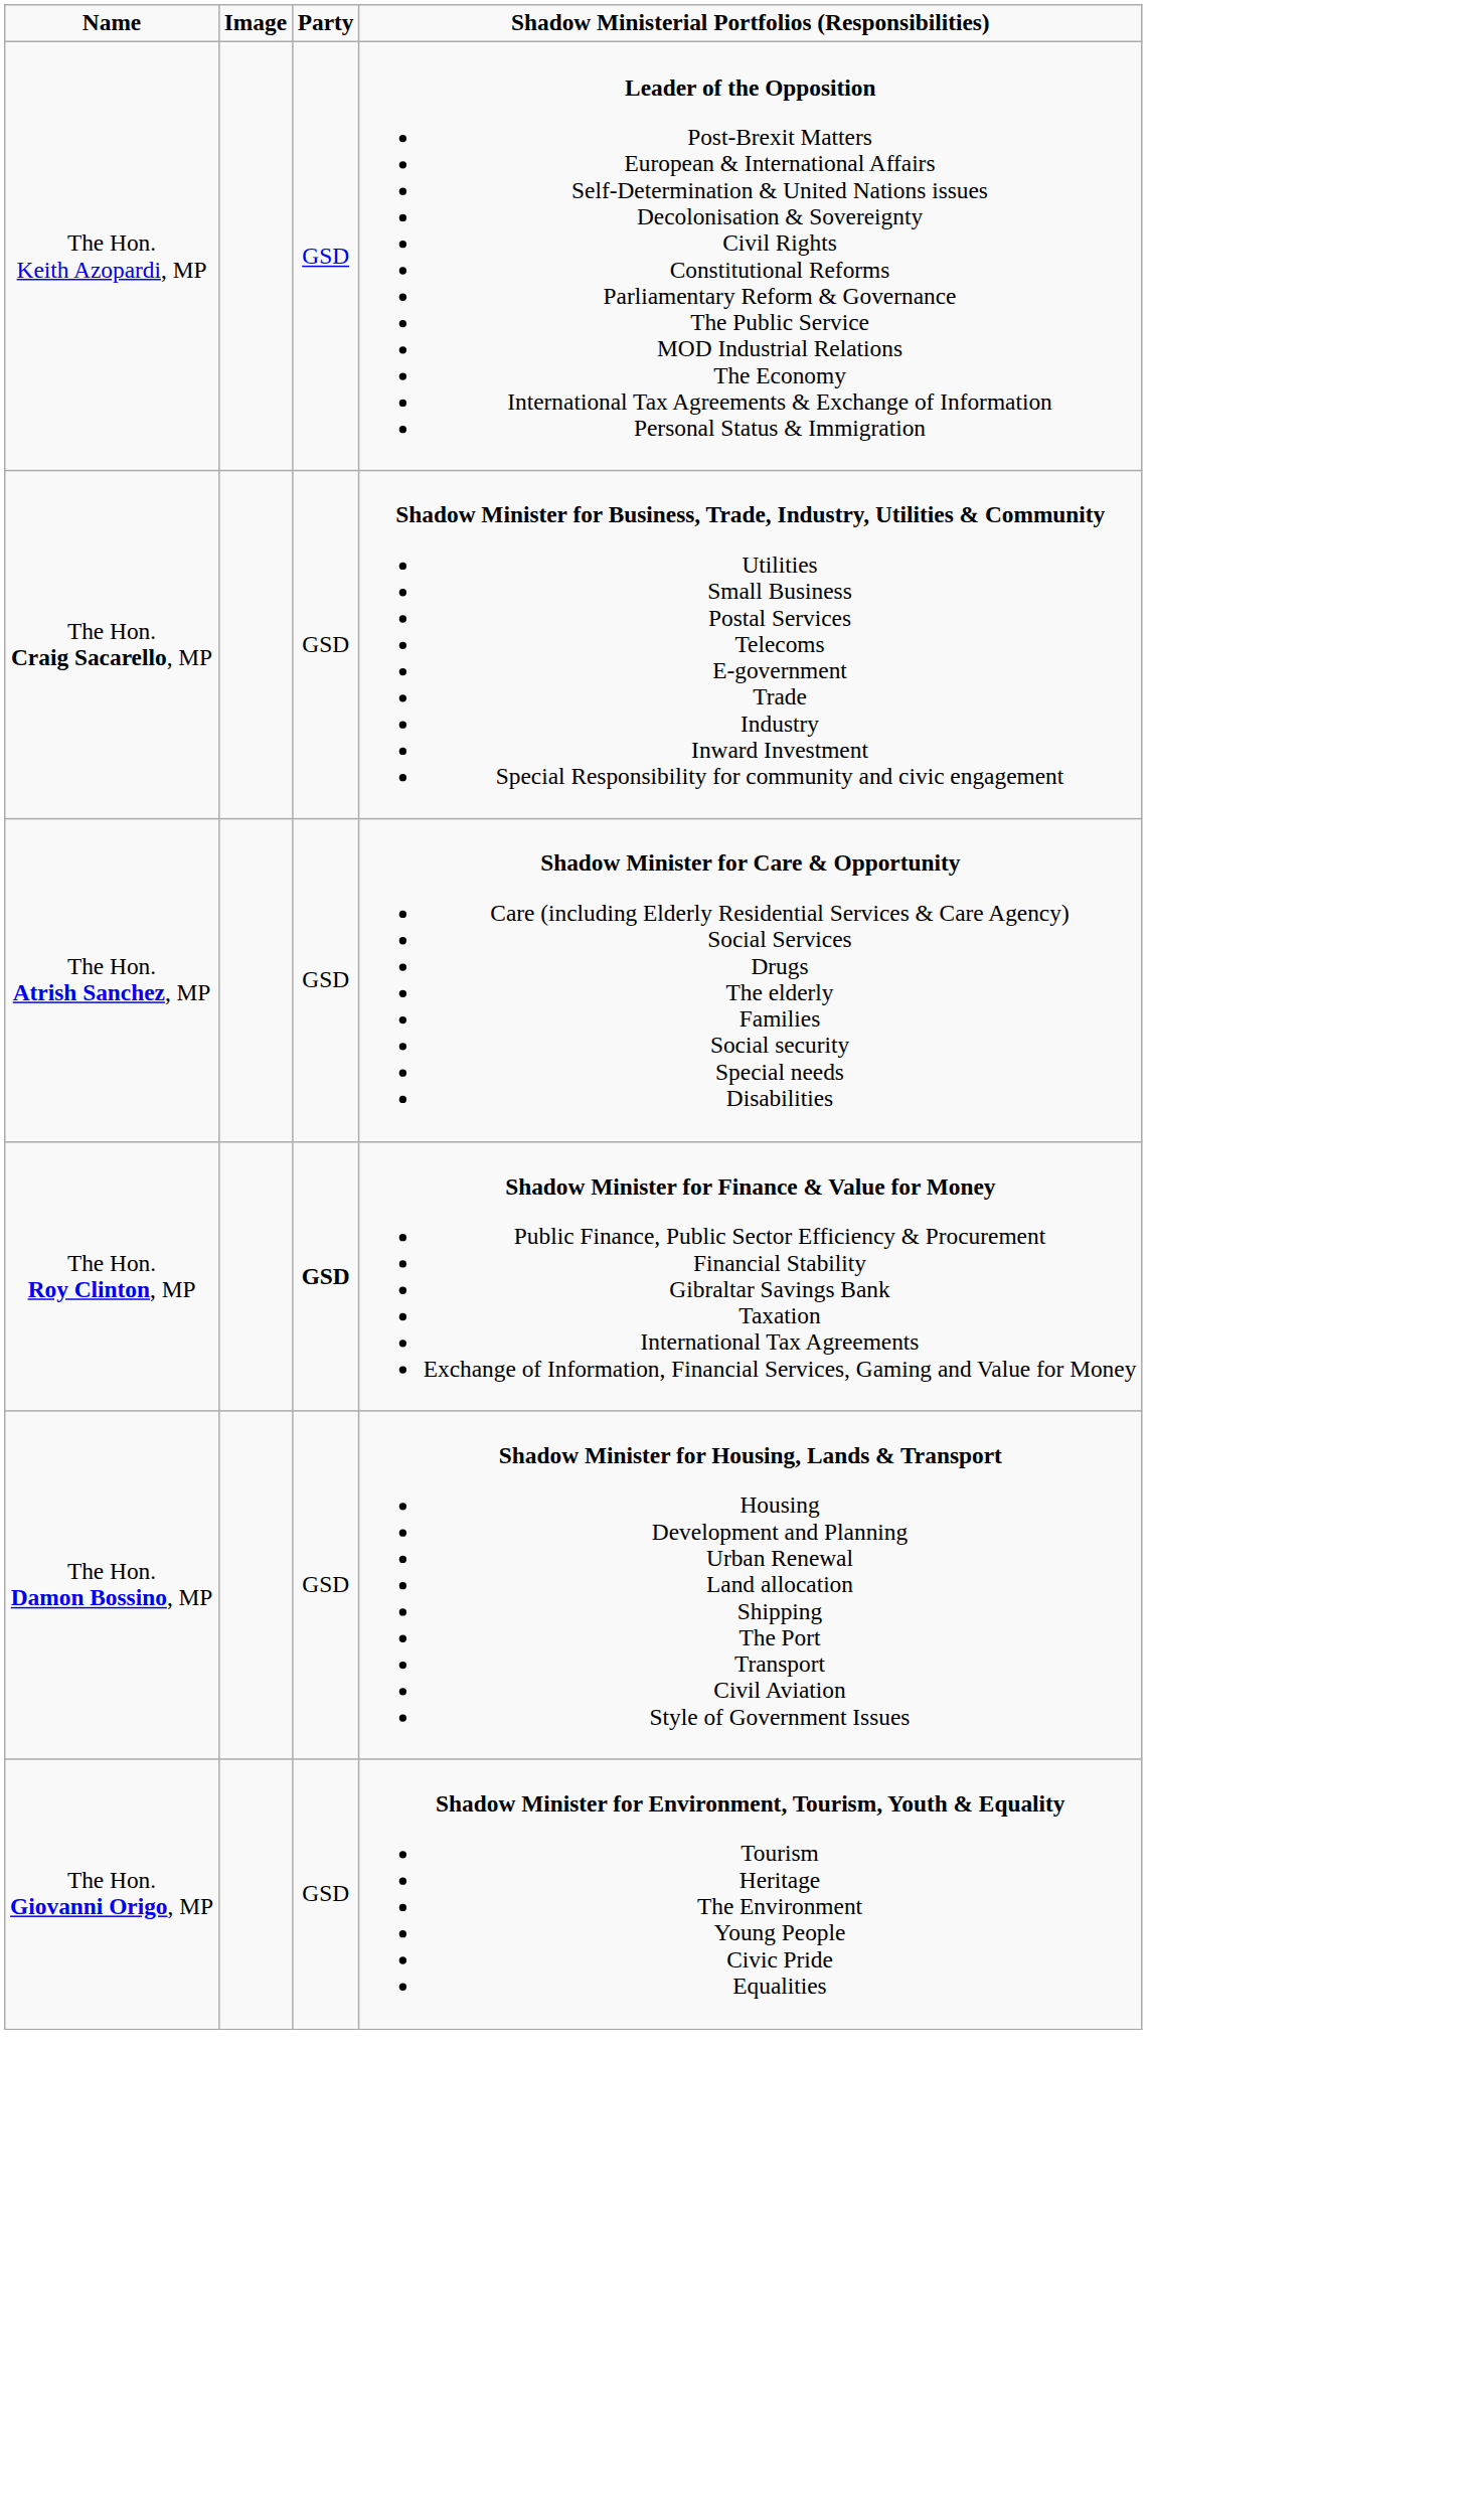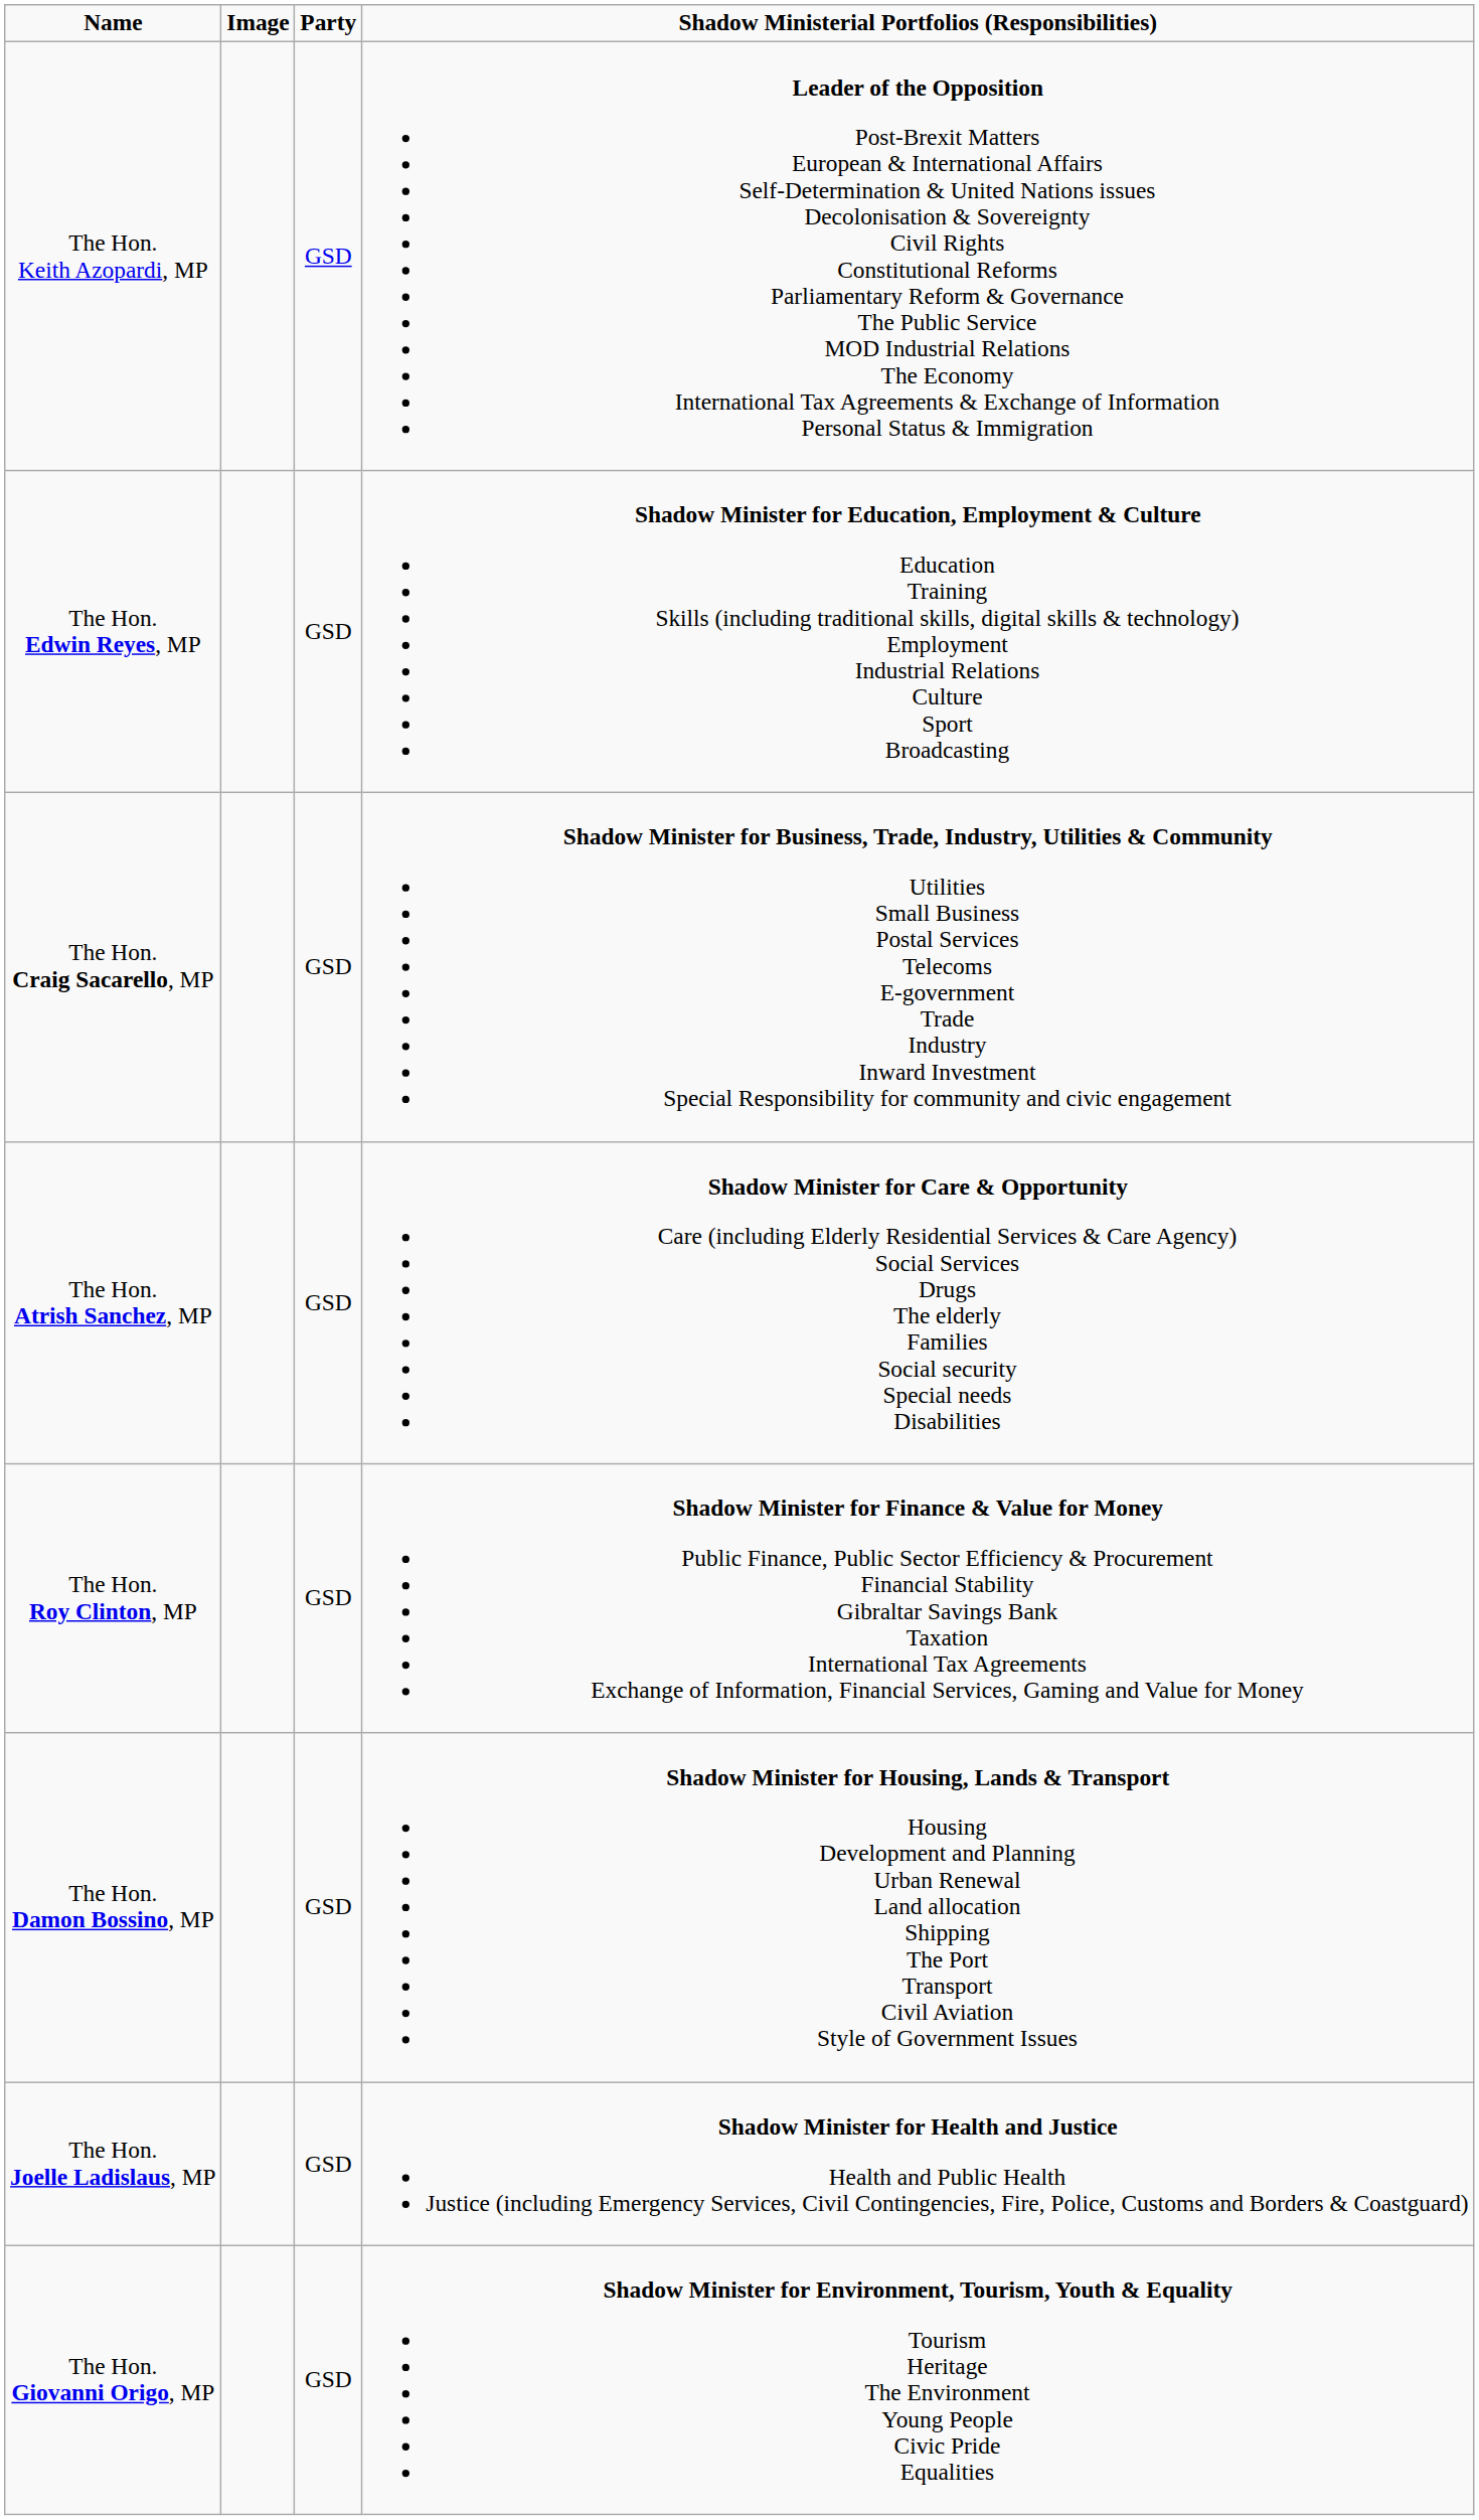 <table class="wikitable" style="text-align:center">
 <tr>
 <td><strong>Name</strong></td>
 <td><strong>Image</strong></td>
 <td><strong>Party</strong></td>
 <td><strong>Shadow Ministerial Portfolios (Responsibilities)</strong></td>
 </tr>
 <tr>
 <td>The Hon.<br><a href='#'>Keith Azopardi</a>, MP</td>
 <td></td>
 <td><a href='#'>GSD</a></td>
 <td><br><strong>Leader of the Opposition</strong><ul><li>Post-Brexit Matters</li><li>European & International Affairs</li><li>Self-Determination & United Nations issues</li><li>Decolonisation & Sovereignty</li><li>Civil Rights</li><li>Constitutional Reforms</li><li>Parliamentary Reform & Governance</li><li>The Public Service</li><li>MOD Industrial Relations</li><li>The Economy</li><li>International Tax Agreements & Exchange of Information</li><li>Personal Status & Immigration</li></ul></td>
+</tr>
+<tr>
+<td>The Hon.<br><strong><a href='#'>Edwin Reyes</a></strong>, MP</td>
+<td></td>
+<td>GSD</td>
+<td><br><strong>Shadow Minister for Education, Employment & Culture</strong><ul><li>Education</li><li>Training</li><li>Skills (including traditional skills, digital skills & technology)</li><li>Employment</li><li>Industrial Relations</li><li>Culture</li><li>Sport</li><li>Broadcasting</li></ul></td>
 </tr>
 <tr>
 <td>The Hon.<br><strong>Craig Sacarello</strong>, MP</td>
 <td></td>
 <td>GSD</td>
 <td><br><strong>Shadow Minister for Business, Trade, Industry, Utilities & Community</strong><ul><li>Utilities</li><li>Small Business</li><li>Postal Services</li><li>Telecoms</li><li>E-government</li><li>Trade</li><li>Industry</li><li>Inward Investment</li><li>Special Responsibility for community and civic engagement</li></ul></td>
 </tr>
 <tr>
 <td>The Hon.<br><strong><a href='#'>Atrish Sanchez</a></strong>, MP</td>
 <td></td>
 <td>GSD</td>
 <td><br><strong>Shadow Minister for Care & Opportunity</strong><ul><li>Care (including Elderly Residential Services & Care Agency)</li><li>Social Services</li><li>Drugs</li><li>The elderly</li><li>Families</li><li>Social security</li><li>Special needs</li><li>Disabilities</li></ul></td>
 </tr>
 <tr>
 <td>The Hon.<br><strong><a href='#'>Roy Clinton</a></strong>, MP</td>
 <td></td>
-<td><strong>GSD</strong></td>
+<td>GSD</td>
 <td><br><strong>Shadow Minister for Finance & Value for Money</strong><ul><li>Public Finance, Public Sector Efficiency & Procurement</li><li>Financial Stability</li><li>Gibraltar Savings Bank</li><li>Taxation</li><li>International Tax Agreements</li><li>Exchange of Information, Financial Services, Gaming and Value for Money</li></ul></td>
 </tr>
 <tr>
 <td>The Hon.<br><strong><a href='#'>Damon Bossino</a></strong>, MP</td>
 <td></td>
 <td>GSD</td>
 <td><br><strong>Shadow Minister for Housing, Lands & Transport</strong><ul><li>Housing</li><li>Development and Planning</li><li>Urban Renewal</li><li>Land allocation</li><li>Shipping</li><li>The Port</li><li>Transport</li><li>Civil Aviation</li><li>Style of Government Issues</li></ul></td>
 </tr>
 <tr>
+<td>The Hon.<br><strong><a href='#'>Joelle Ladislaus</a></strong>, MP</td>
+<td></td>
+<td>GSD</td>
+<td><br><strong>Shadow Minister for Health and Justice</strong><ul><li>Health and Public Health</li><li>Justice (including Emergency Services, Civil Contingencies, Fire, Police, Customs and Borders & Coastguard)</li></ul></td>
+</tr>
+<tr>
 <td>The Hon.<br><strong><a href='#'>Giovanni Origo</a></strong>, MP</td>
 <td></td>
 <td>GSD</td>
 <td><br><strong>Shadow Minister for Environment, Tourism, Youth & Equality</strong><ul><li>Tourism</li><li>Heritage</li><li>The Environment</li><li>Young People</li><li>Civic Pride</li><li>Equalities</li></ul></td>
 </tr>
 </table>
